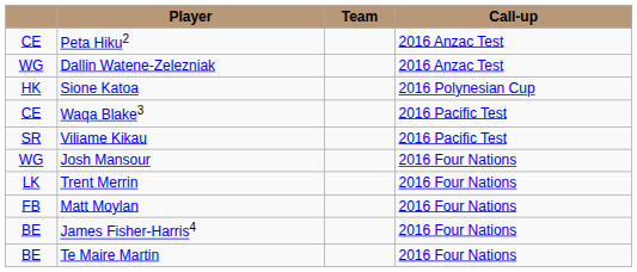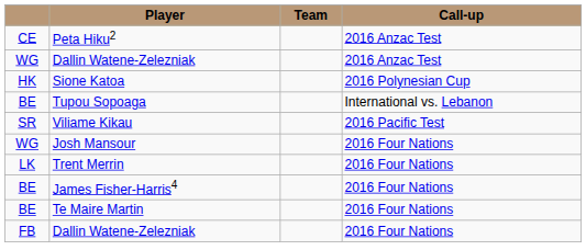 <table style="width:700px;" class="wikitable sortable">
 <tr style="background:#bdb76b;">
 </tr>
 <tr bgcolor=#bdb76b>
 <th style="background:#B99877; color:black; text-align:center;"></th>
 <th style="background:#B99877; color:black; text-align:center;">Player</th>
 <th style="background:#B99877; color:black; text-align:center;">Team</th>
 <th style="background:#B99877; color:black; text-align:center;">Call-up</th>
 </tr>
 <tr>
 <td style="text-align:center"><a href='#'>CE</a></td>
 <td><a href='#'>Peta Hiku</a><sup>2</sup></td>
 <td></td>
 <td><a href='#'>2016 Anzac Test</a></td>
 </tr>
 <tr>
 <td style="text-align:center"><a href='#'>WG</a></td>
 <td><a href='#'>Dallin Watene-Zelezniak</a></td>
 <td></td>
 <td><a href='#'>2016 Anzac Test</a></td>
 </tr>
 <tr>
 <td style="text-align:center"><a href='#'>HK</a></td>
 <td><a href='#'>Sione Katoa</a></td>
 <td></td>
 <td><a href='#'>2016 Polynesian Cup</a></td>
 </tr>
 <tr>
-<td style="text-align:center"><a href='#'>CE</a></td>
-<td><a href='#'>Waqa Blake</a><sup>3</sup></td>
+<td style="text-align:center"><a href='#'>BE</a></td>
+<td><a href='#'>Tupou Sopoaga</a></td>
 <td></td>
-<td><a href='#'>2016 Pacific Test</a></td>
+<td>International vs. <a href='#'>Lebanon</a></td>
 </tr>
 <tr>
 <td style="text-align:center"><a href='#'>SR</a></td>
 <td><a href='#'>Viliame Kikau</a></td>
 <td></td>
 <td><a href='#'>2016 Pacific Test</a></td>
 </tr>
 <tr>
 <td style="text-align:center"><a href='#'>WG</a></td>
 <td><a href='#'>Josh Mansour</a></td>
 <td></td>
 <td><a href='#'>2016 Four Nations</a></td>
 </tr>
 <tr>
 <td style="text-align:center"><a href='#'>LK</a></td>
 <td><a href='#'>Trent Merrin</a></td>
 <td></td>
 <td><a href='#'>2016 Four Nations</a></td>
 </tr>
 <tr>
-<td style="text-align:center"><a href='#'>FB</a></td>
-<td><a href='#'>Matt Moylan</a></td>
-<td></td>
-<td><a href='#'>2016 Four Nations</a></td>
-</tr>
-<tr>
 <td style="text-align:center"><a href='#'>BE</a></td>
 <td><a href='#'>James Fisher-Harris</a><sup>4</sup></td>
 <td></td>
 <td><a href='#'>2016 Four Nations</a></td>
 </tr>
 <tr>
 <td style="text-align:center"><a href='#'>BE</a></td>
 <td><a href='#'>Te Maire Martin</a></td>
 <td></td>
 <td><a href='#'>2016 Four Nations</a></td>
 </tr>
+<tr>
+<td style="text-align:center"><a href='#'>FB</a></td>
+<td><a href='#'>Dallin Watene-Zelezniak</a></td>
+<td></td>
+<td><a href='#'>2016 Four Nations</a></td>
+</tr>
 </table>
